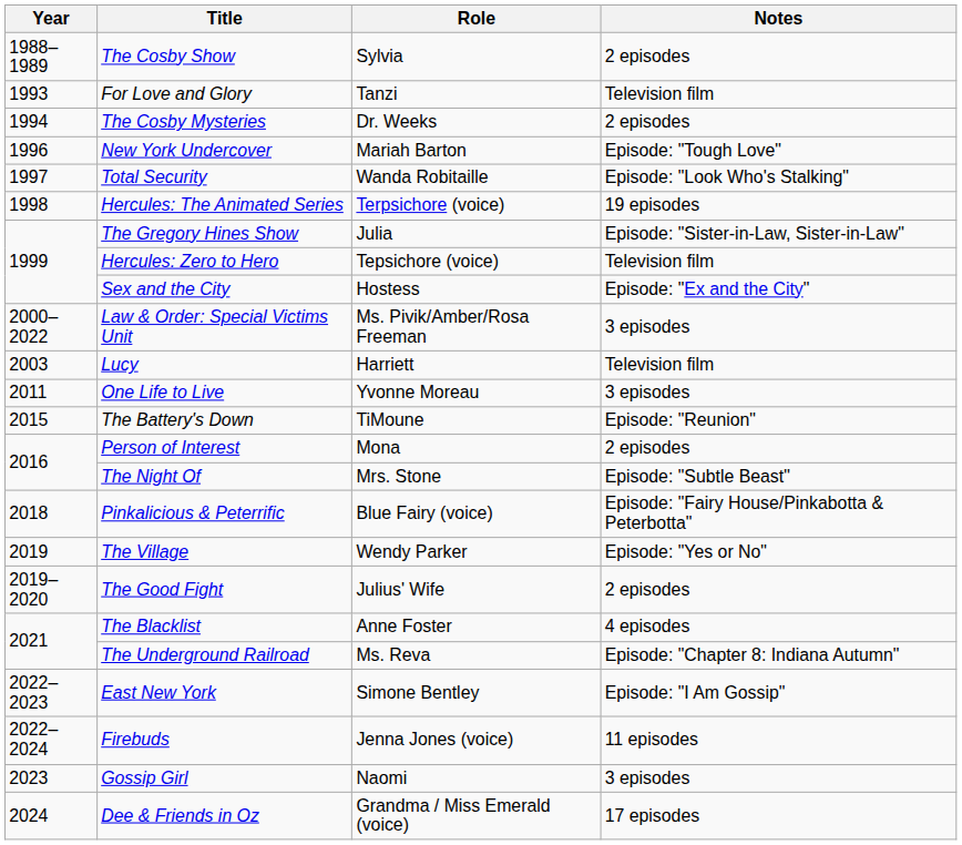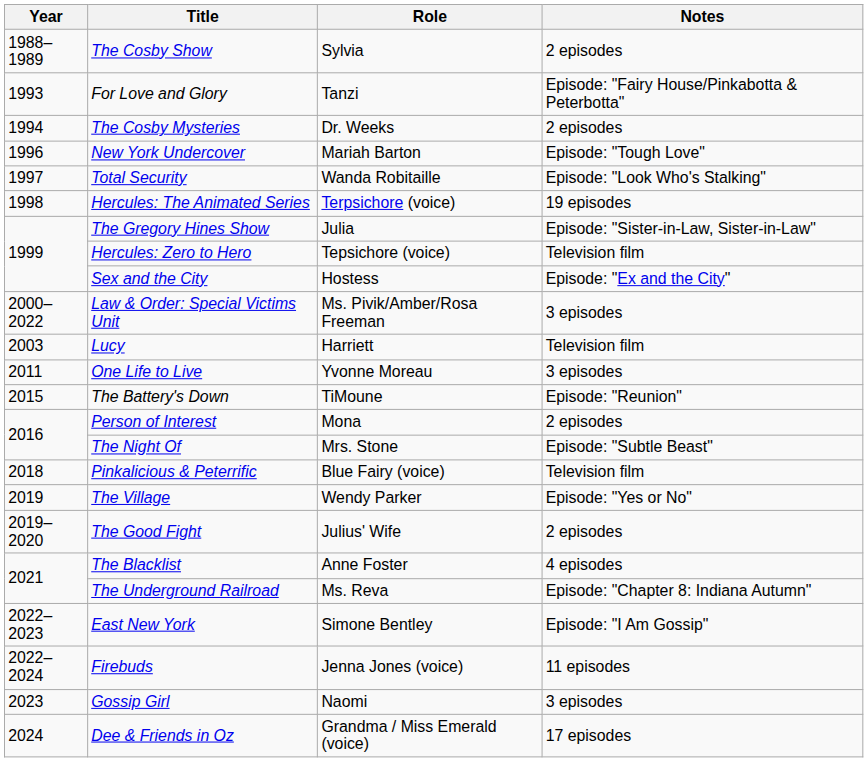 <table class="wikitable sortable">
 <tr>
 <th>Year</th>
 <th>Title</th>
 <th>Role</th>
 <th>Notes</th>
 </tr>
 <tr>
 <td>1988–1989</td>
 <td><em><a href='#'>The Cosby Show</a></em></td>
 <td>Sylvia</td>
 <td>2 episodes</td>
 </tr>
 <tr>
 <td>1993</td>
 <td><em>For Love and Glory</em></td>
 <td>Tanzi</td>
-<td>Television film</td>
+<td>Episode: "Fairy House/Pinkabotta & Peterbotta"</td>
 </tr>
 <tr>
 <td>1994</td>
 <td><em><a href='#'>The Cosby Mysteries</a></em></td>
 <td>Dr. Weeks</td>
 <td>2 episodes</td>
 </tr>
 <tr>
 <td>1996</td>
 <td><em><a href='#'>New York Undercover</a></em></td>
 <td>Mariah Barton</td>
 <td>Episode: "Tough Love"</td>
 </tr>
 <tr>
 <td>1997</td>
 <td><em><a href='#'>Total Security</a></em></td>
 <td>Wanda Robitaille</td>
 <td>Episode: "Look Who's Stalking"</td>
 </tr>
 <tr>
 <td>1998</td>
 <td><em><a href='#'>Hercules: The Animated Series</a></em></td>
 <td><a href='#'>Terpsichore</a> (voice)</td>
 <td>19 episodes</td>
 </tr>
 <tr>
 <td rowspan="3">1999</td>
 <td><em><a href='#'>The Gregory Hines Show</a></em></td>
 <td>Julia</td>
 <td>Episode: "Sister-in-Law, Sister-in-Law"</td>
 </tr>
 <tr>
 <td><em><a href='#'>Hercules: Zero to Hero</a></em></td>
 <td>Tepsichore (voice)</td>
 <td>Television film</td>
 </tr>
 <tr>
 <td><em><a href='#'>Sex and the City</a></em></td>
 <td>Hostess</td>
 <td>Episode: "<a href='#'>Ex and the City</a>"</td>
 </tr>
 <tr>
 <td>2000–2022</td>
 <td><em><a href='#'>Law & Order: Special Victims Unit</a></em></td>
 <td>Ms. Pivik/Amber/Rosa Freeman</td>
 <td>3 episodes</td>
 </tr>
 <tr>
 <td>2003</td>
 <td><em><a href='#'>Lucy</a></em></td>
 <td>Harriett</td>
 <td>Television film</td>
 </tr>
 <tr>
 <td>2011</td>
 <td><em><a href='#'>One Life to Live</a></em></td>
 <td>Yvonne Moreau</td>
 <td>3 episodes</td>
 </tr>
 <tr>
 <td>2015</td>
 <td><em>The Battery's Down</em></td>
 <td>TiMoune</td>
 <td>Episode: "Reunion"</td>
 </tr>
 <tr>
 <td rowspan="2">2016</td>
 <td><em><a href='#'>Person of Interest</a></em></td>
 <td>Mona</td>
 <td>2 episodes</td>
 </tr>
 <tr>
 <td><em><a href='#'>The Night Of</a></em></td>
 <td>Mrs. Stone</td>
 <td>Episode: "Subtle Beast"</td>
 </tr>
 <tr>
 <td>2018</td>
 <td><em><a href='#'>Pinkalicious & Peterrific</a></em></td>
 <td>Blue Fairy (voice)</td>
-<td>Episode: "Fairy House/Pinkabotta & Peterbotta"</td>
+<td>Television film</td>
 </tr>
 <tr>
 <td>2019</td>
 <td><em><a href='#'>The Village</a></em></td>
 <td>Wendy Parker</td>
 <td>Episode: "Yes or No"</td>
 </tr>
 <tr>
 <td>2019–2020</td>
 <td><em><a href='#'>The Good Fight</a></em></td>
 <td>Julius' Wife</td>
 <td>2 episodes</td>
 </tr>
 <tr>
 <td rowspan="2">2021</td>
 <td><em><a href='#'>The Blacklist</a></em></td>
 <td>Anne Foster</td>
 <td>4 episodes</td>
 </tr>
 <tr>
 <td><em><a href='#'>The Underground Railroad</a></em></td>
 <td>Ms. Reva</td>
 <td>Episode: "Chapter 8: Indiana Autumn"</td>
 </tr>
 <tr>
 <td>2022–2023</td>
 <td><em><a href='#'>East New York</a></em></td>
 <td>Simone Bentley</td>
 <td>Episode: "I Am Gossip"</td>
 </tr>
 <tr>
 <td>2022–2024</td>
 <td><em><a href='#'>Firebuds</a></em></td>
 <td>Jenna Jones (voice)</td>
 <td>11 episodes</td>
 </tr>
 <tr>
 <td>2023</td>
 <td><em><a href='#'>Gossip Girl</a></em></td>
 <td>Naomi</td>
 <td>3 episodes</td>
 </tr>
 <tr>
 <td>2024</td>
 <td><em><a href='#'>Dee & Friends in Oz</a></em></td>
 <td>Grandma / Miss Emerald (voice)</td>
 <td>17 episodes</td>
 </tr>
 </table>
